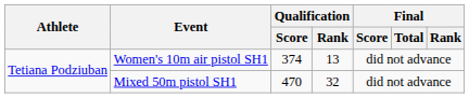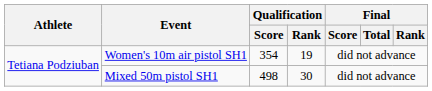 <table class=wikitable style="font-size:90%">
 <tr>
 <th rowspan="2">Athlete</th>
 <th rowspan="2">Event</th>
 <th colspan="2">Qualification</th>
 <th colspan="3">Final</th>
 </tr>
 <tr>
 <th>Score</th>
 <th>Rank</th>
 <th>Score</th>
 <th>Total</th>
 <th>Rank</th>
 </tr>
 <tr>
 <td rowspan="2"><a href='#'>Tetiana Podziuban</a></td>
 <td><a href='#'>Women's 10m air pistol SH1</a></td>
-<td align=center>374</td>
-<td align=center>13</td>
+<td align=center>354</td>
+<td align=center>19</td>
 <td align=center colspan="3">did not advance</td>
 </tr>
 <tr>
 <td><a href='#'>Mixed 50m pistol SH1</a></td>
-<td align=center>470</td>
-<td align=center>32</td>
+<td align=center>498</td>
+<td align=center>30</td>
 <td align=center colspan="3">did not advance</td>
 </tr>
 </table>
